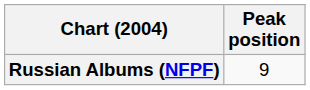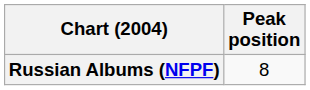 <table class="wikitable sortable plainrowheaders" style="text-align:center">
 <tr>
 <th scope="col">Chart (2004)</th>
 <th scope="col">Peak<br>position</th>
 </tr>
 <tr>
 <th scope="row">Russian Albums (<a href='#'>NFPF</a>)</th>
-<td>9</td>
+<td>8</td>
 </tr>
 </table>
